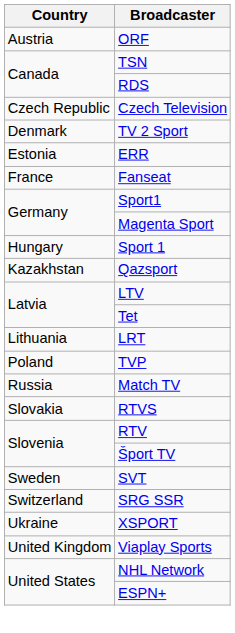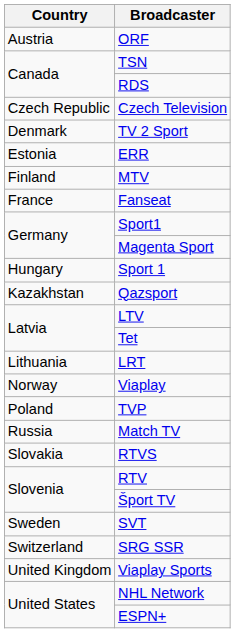 <table class="wikitable">
 <tr>
 <th align=center>Country</th>
 <th align=center>Broadcaster</th>
 </tr>
 <tr>
 <td>Austria</td>
 <td><a href='#'>ORF</a></td>
 </tr>
 <tr>
 <td style="text-align:left;" rowspan="2">Canada</td>
 <td><a href='#'>TSN</a></td>
 </tr>
 <tr>
 <td><a href='#'>RDS</a></td>
 </tr>
 <tr>
 <td>Czech Republic</td>
 <td><a href='#'>Czech Television</a></td>
 </tr>
 <tr>
 <td>Denmark</td>
 <td><a href='#'>TV 2 Sport</a></td>
 </tr>
 <tr>
 <td>Estonia</td>
 <td><a href='#'>ERR</a></td>
+</tr>
+<tr>
+<td>Finland</td>
+<td><a href='#'>MTV</a></td>
 </tr>
 <tr>
 <td>France</td>
 <td><a href='#'>Fanseat</a></td>
 </tr>
 <tr>
 <td style="text-align:left;" rowspan="2">Germany</td>
 <td><a href='#'>Sport1</a></td>
 </tr>
 <tr>
 <td><a href='#'>Magenta Sport</a></td>
 </tr>
 <tr>
 <td>Hungary</td>
 <td><a href='#'>Sport 1</a></td>
 </tr>
 <tr>
 <td>Kazakhstan</td>
 <td><a href='#'>Qazsport</a></td>
 </tr>
 <tr>
 <td style="text-align:left;" rowspan="2">Latvia</td>
 <td><a href='#'>LTV</a></td>
 </tr>
 <tr>
 <td><a href='#'>Tet</a></td>
 </tr>
 <tr>
 <td>Lithuania</td>
 <td><a href='#'>LRT</a></td>
 </tr>
 <tr>
+<td>Norway</td>
+<td><a href='#'>Viaplay</a></td>
+</tr>
+<tr>
 <td>Poland</td>
 <td><a href='#'>TVP</a></td>
 </tr>
 <tr>
 <td>Russia</td>
 <td><a href='#'>Match TV</a></td>
 </tr>
 <tr>
 <td>Slovakia</td>
 <td><a href='#'>RTVS</a></td>
 </tr>
 <tr>
 <td style="text-align:left;" rowspan="2">Slovenia</td>
 <td><a href='#'>RTV</a></td>
 </tr>
 <tr>
 <td><a href='#'>Šport TV</a></td>
 </tr>
 <tr>
 <td>Sweden</td>
 <td><a href='#'>SVT</a></td>
 </tr>
 <tr>
 <td>Switzerland</td>
 <td><a href='#'>SRG SSR</a></td>
 </tr>
 <tr>
-<td>Ukraine</td>
-<td><a href='#'>XSPORT</a></td>
-</tr>
-<tr>
 <td>United Kingdom</td>
 <td><a href='#'>Viaplay Sports</a></td>
 </tr>
 <tr>
 <td style="text-align:left;" rowspan="2">United States</td>
 <td><a href='#'>NHL Network</a></td>
 </tr>
 <tr>
 <td><a href='#'>ESPN+</a></td>
 </tr>
 </table>
